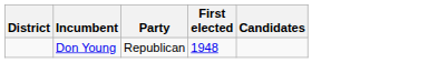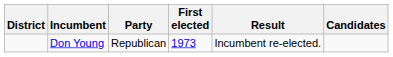 <table class=wikitable>
 <tr valign=bottom>
 <th>District</th>
 <th>Incumbent</th>
 <th>Party</th>
 <th>First<br>elected</th>
+<th>Result</th>
 <th>Candidates</th>
 </tr>
 <tr>
 <td></td>
 <td><a href='#'>Don Young</a></td>
 <td>Republican</td>
-<td><a href='#'>1948</a></td>
+<td><a href='#'>1973</a></td>
+<td>Incumbent re-elected.</td>
 <td nowrap></td>
 </tr>
 </table>
